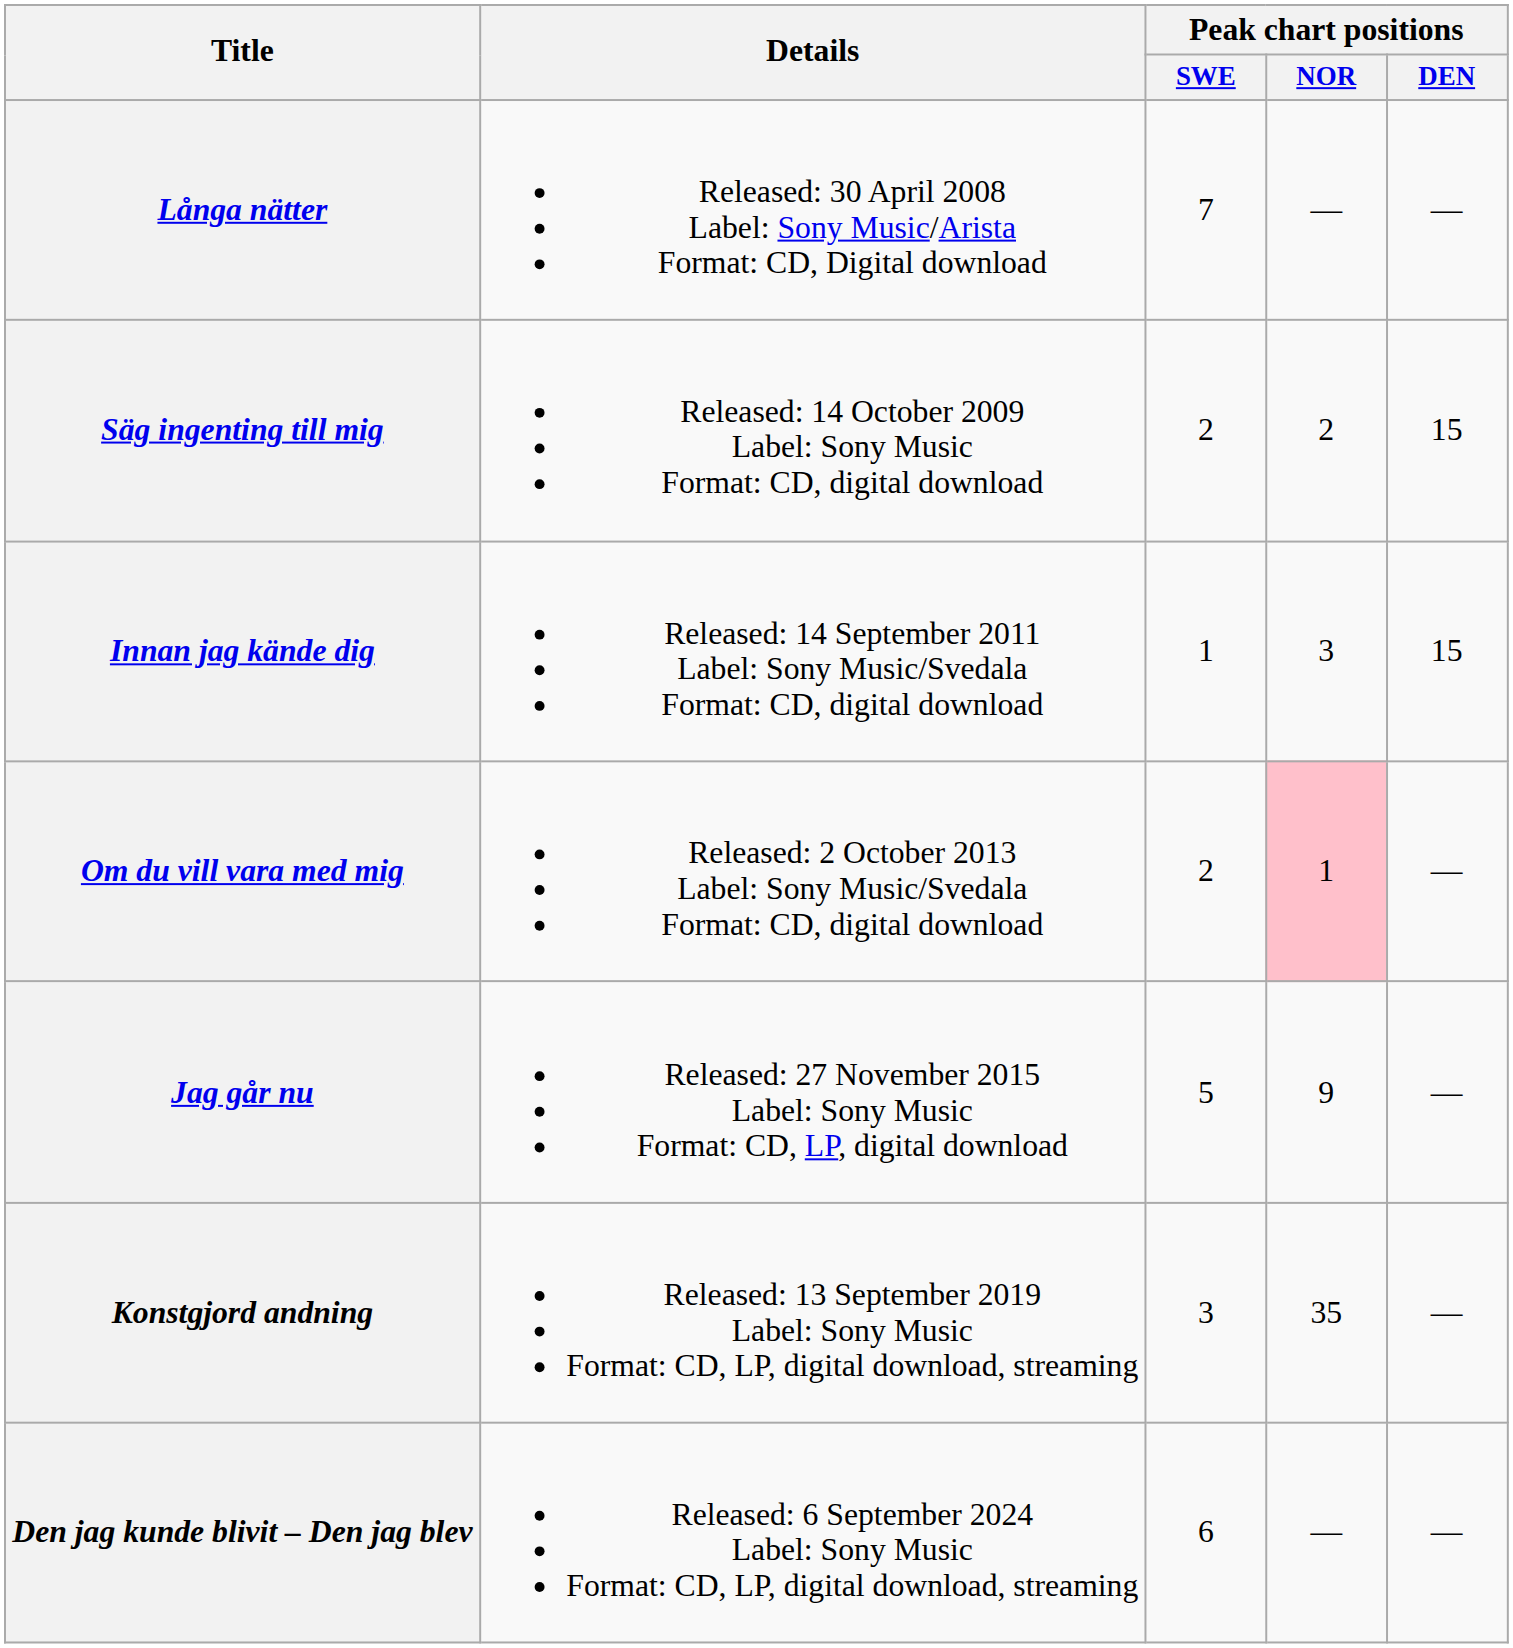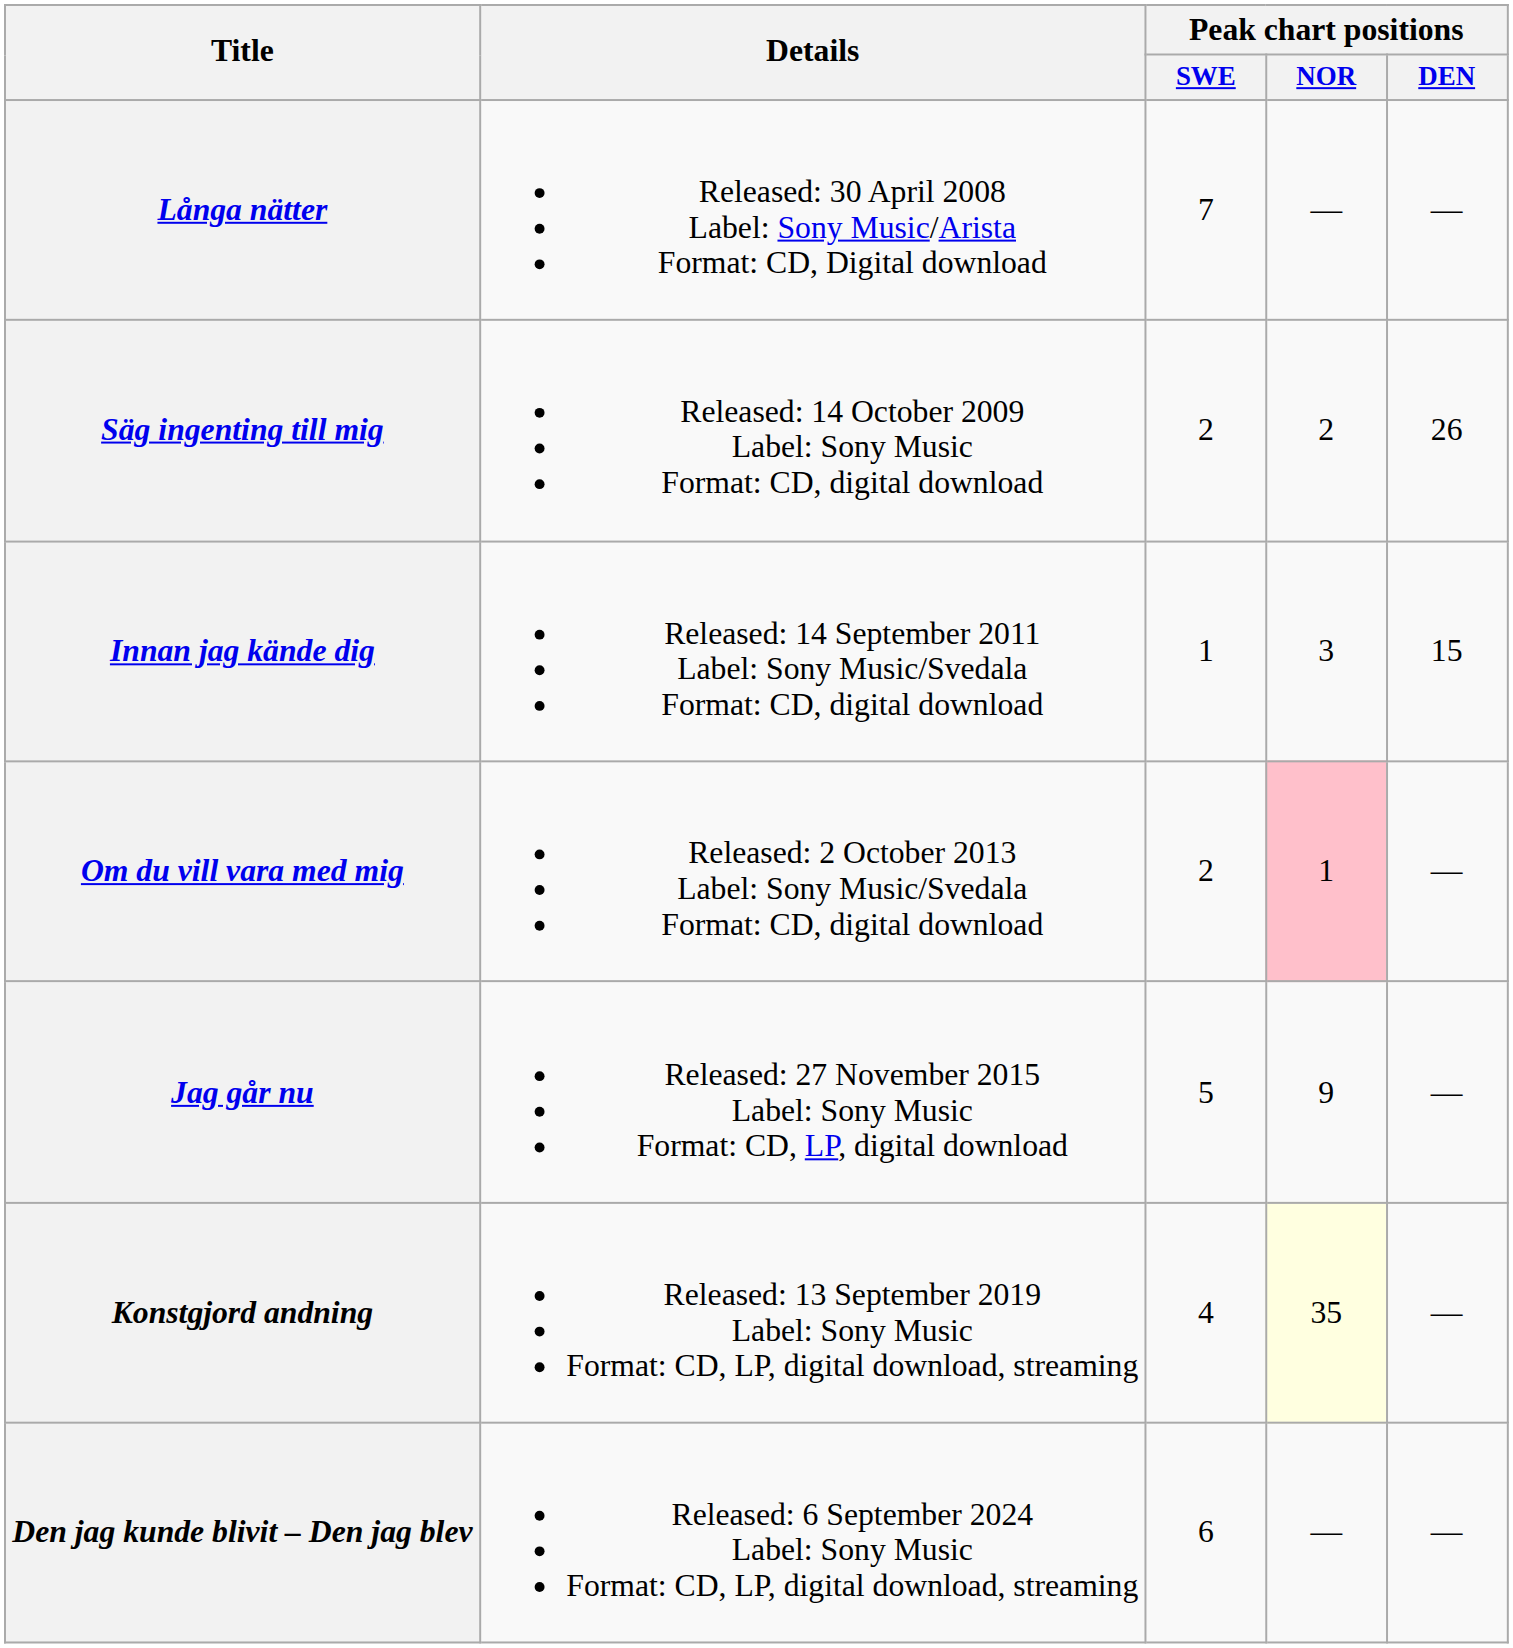 <table class="wikitable plainrowheaders" style="text-align:center;" border="1">
 <tr>
 <th scope="col" rowspan="2">Title</th>
 <th scope="col" rowspan="2">Details</th>
 <th scope="col" colspan="3">Peak chart positions</th>
 </tr>
 <tr>
 <th style="width:4em;font-size:85%"><a href='#'>SWE</a><br></th>
 <th style="width:4em;font-size:85%"><a href='#'>NOR</a><br></th>
 <th style="width:4em;font-size:85%"><a href='#'>DEN</a><br></th>
 </tr>
 <tr>
 <th scope="row"><em><a href='#'>Långa nätter</a></em></th>
 <td><br><ul><li>Released: 30 April 2008</li><li>Label: <a href='#'>Sony Music</a>/<a href='#'>Arista</a></li><li>Format: CD, Digital download</li></ul></td>
 <td>7</td>
 <td>—</td>
 <td>—</td>
 </tr>
 <tr>
 <th scope="row"><em><a href='#'>Säg ingenting till mig</a></em></th>
 <td><br><ul><li>Released: 14 October 2009</li><li>Label: Sony Music</li><li>Format: CD, digital download</li></ul></td>
 <td>2</td>
 <td>2</td>
-<td>15</td>
+<td>26</td>
 </tr>
 <tr>
 <th scope="row"><em><a href='#'>Innan jag kände dig</a></em></th>
 <td><br><ul><li>Released: 14 September 2011</li><li>Label: Sony Music/Svedala</li><li>Format: CD, digital download</li></ul></td>
 <td>1</td>
 <td>3</td>
 <td>15</td>
 </tr>
 <tr>
 <th scope="row"><em><a href='#'>Om du vill vara med mig</a></em></th>
 <td><br><ul><li>Released: 2 October 2013</li><li>Label: Sony Music/Svedala</li><li>Format: CD, digital download</li></ul></td>
 <td>2</td>
 <td style="background: pink;">1</td>
 <td>—</td>
 </tr>
 <tr>
 <th scope="row"><em><a href='#'>Jag går nu</a></em></th>
 <td><br><ul><li>Released: 27 November 2015</li><li>Label: Sony Music</li><li>Format: CD, <a href='#'>LP</a>, digital download</li></ul></td>
 <td>5</td>
 <td>9</td>
 <td>—</td>
 </tr>
 <tr>
 <th scope="row"><em>Konstgjord andning</em></th>
 <td><br><ul><li>Released: 13 September 2019</li><li>Label: Sony Music</li><li>Format: CD, LP, digital download, streaming</li></ul></td>
-<td>3</td>
-<td>35</td>
+<td>4</td>
+<td style="background: lightyellow;">35</td>
 <td>—</td>
 </tr>
 <tr>
 <th scope="row"><em>Den jag kunde blivit – Den jag blev</em></th>
 <td><br><ul><li>Released: 6 September 2024</li><li>Label: Sony Music</li><li>Format: CD, LP, digital download, streaming</li></ul></td>
 <td>6<br></td>
 <td>—</td>
 <td>—</td>
 </tr>
 </table>
